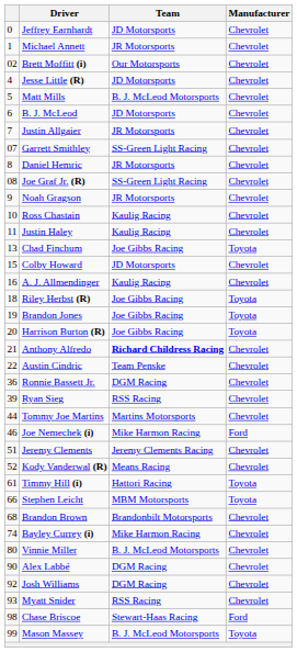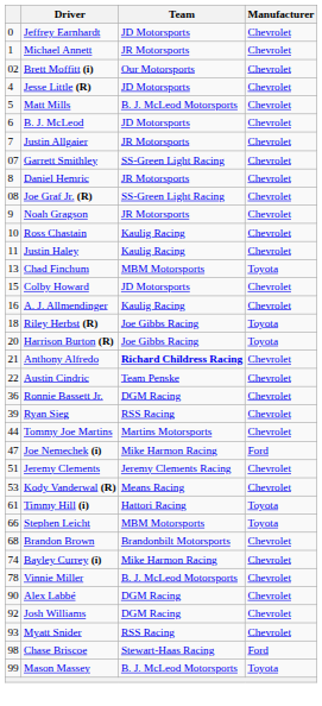 <table class="wikitable" style="font-size:95%">
 <tr>
 <th></th>
 <th>Driver</th>
 <th>Team</th>
 <th>Manufacturer</th>
 </tr>
 <tr>
 <td>0</td>
 <td><a href='#'>Jeffrey Earnhardt</a></td>
 <td><a href='#'>JD Motorsports</a></td>
 <td><a href='#'>Chevrolet</a></td>
 </tr>
 <tr>
 <td>1</td>
 <td><a href='#'>Michael Annett</a></td>
 <td><a href='#'>JR Motorsports</a></td>
 <td><a href='#'>Chevrolet</a></td>
 </tr>
 <tr>
 <td>02</td>
 <td><a href='#'>Brett Moffitt</a> <strong>(i)</strong></td>
 <td><a href='#'>Our Motorsports</a></td>
 <td><a href='#'>Chevrolet</a></td>
 </tr>
 <tr>
 <td>4</td>
 <td><a href='#'>Jesse Little</a> <strong>(R)</strong></td>
 <td><a href='#'>JD Motorsports</a></td>
 <td><a href='#'>Chevrolet</a></td>
 </tr>
 <tr>
 <td>5</td>
 <td><a href='#'>Matt Mills</a></td>
 <td><a href='#'>B. J. McLeod Motorsports</a></td>
 <td><a href='#'>Chevrolet</a></td>
 </tr>
 <tr>
 <td>6</td>
 <td><a href='#'>B. J. McLeod</a></td>
 <td><a href='#'>JD Motorsports</a></td>
 <td><a href='#'>Chevrolet</a></td>
 </tr>
 <tr>
 <td>7</td>
 <td><a href='#'>Justin Allgaier</a></td>
 <td><a href='#'>JR Motorsports</a></td>
 <td><a href='#'>Chevrolet</a></td>
 </tr>
 <tr>
 <td>07</td>
 <td><a href='#'>Garrett Smithley</a></td>
 <td><a href='#'>SS-Green Light Racing</a></td>
 <td><a href='#'>Chevrolet</a></td>
 </tr>
 <tr>
 <td>8</td>
 <td><a href='#'>Daniel Hemric</a></td>
 <td><a href='#'>JR Motorsports</a></td>
 <td><a href='#'>Chevrolet</a></td>
 </tr>
 <tr>
 <td>08</td>
 <td><a href='#'>Joe Graf Jr.</a> <strong>(R)</strong></td>
 <td><a href='#'>SS-Green Light Racing</a></td>
 <td><a href='#'>Chevrolet</a></td>
 </tr>
 <tr>
 <td>9</td>
 <td><a href='#'>Noah Gragson</a></td>
 <td><a href='#'>JR Motorsports</a></td>
 <td><a href='#'>Chevrolet</a></td>
 </tr>
 <tr>
 <td>10</td>
 <td><a href='#'>Ross Chastain</a></td>
 <td><a href='#'>Kaulig Racing</a></td>
 <td><a href='#'>Chevrolet</a></td>
 </tr>
 <tr>
 <td>11</td>
 <td><a href='#'>Justin Haley</a></td>
 <td><a href='#'>Kaulig Racing</a></td>
 <td><a href='#'>Chevrolet</a></td>
 </tr>
 <tr>
 <td>13</td>
 <td><a href='#'>Chad Finchum</a></td>
-<td><a href='#'>Joe Gibbs Racing</a></td>
+<td><a href='#'>MBM Motorsports</a></td>
 <td><a href='#'>Toyota</a></td>
 </tr>
 <tr>
 <td>15</td>
 <td><a href='#'>Colby Howard</a></td>
 <td><a href='#'>JD Motorsports</a></td>
 <td><a href='#'>Chevrolet</a></td>
 </tr>
 <tr>
 <td>16</td>
 <td><a href='#'>A. J. Allmendinger</a></td>
 <td><a href='#'>Kaulig Racing</a></td>
 <td><a href='#'>Chevrolet</a></td>
 </tr>
 <tr>
 <td>18</td>
 <td><a href='#'>Riley Herbst</a> <strong>(R)</strong></td>
-<td><a href='#'>Joe Gibbs Racing</a></td>
-<td><a href='#'>Toyota</a></td>
-</tr>
-<tr>
-<td>19</td>
-<td><a href='#'>Brandon Jones</a></td>
 <td><a href='#'>Joe Gibbs Racing</a></td>
 <td><a href='#'>Toyota</a></td>
 </tr>
 <tr>
 <td>20</td>
 <td><a href='#'>Harrison Burton</a> <strong>(R)</strong></td>
 <td><a href='#'>Joe Gibbs Racing</a></td>
 <td><a href='#'>Toyota</a></td>
 </tr>
 <tr>
 <td>21</td>
 <td><a href='#'>Anthony Alfredo</a></td>
 <td><strong><a href='#'>Richard Childress Racing</a></strong></td>
 <td><a href='#'>Chevrolet</a></td>
 </tr>
 <tr>
 <td>22</td>
 <td><a href='#'>Austin Cindric</a></td>
 <td><a href='#'>Team Penske</a></td>
 <td><a href='#'>Chevrolet</a></td>
 </tr>
 <tr>
 <td>36</td>
 <td><a href='#'>Ronnie Bassett Jr.</a></td>
 <td><a href='#'>DGM Racing</a></td>
 <td><a href='#'>Chevrolet</a></td>
 </tr>
 <tr>
 <td>39</td>
 <td><a href='#'>Ryan Sieg</a></td>
 <td><a href='#'>RSS Racing</a></td>
 <td><a href='#'>Chevrolet</a></td>
 </tr>
 <tr>
 <td>44</td>
 <td><a href='#'>Tommy Joe Martins</a></td>
 <td><a href='#'>Martins Motorsports</a></td>
 <td><a href='#'>Chevrolet</a></td>
 </tr>
 <tr>
-<td>46</td>
+<td>47</td>
 <td><a href='#'>Joe Nemechek</a> <strong>(i)</strong></td>
 <td><a href='#'>Mike Harmon Racing</a></td>
 <td><a href='#'>Ford</a></td>
 </tr>
 <tr>
 <td>51</td>
 <td><a href='#'>Jeremy Clements</a></td>
 <td><a href='#'>Jeremy Clements Racing</a></td>
 <td><a href='#'>Chevrolet</a></td>
 </tr>
 <tr>
-<td>52</td>
+<td>53</td>
 <td><a href='#'>Kody Vanderwal</a> <strong>(R)</strong></td>
 <td><a href='#'>Means Racing</a></td>
 <td><a href='#'>Chevrolet</a></td>
 </tr>
 <tr>
 <td>61</td>
 <td><a href='#'>Timmy Hill</a> <strong>(i)</strong></td>
 <td><a href='#'>Hattori Racing</a></td>
 <td><a href='#'>Toyota</a></td>
 </tr>
 <tr>
 <td>66</td>
 <td><a href='#'>Stephen Leicht</a></td>
 <td><a href='#'>MBM Motorsports</a></td>
 <td><a href='#'>Toyota</a></td>
 </tr>
 <tr>
 <td>68</td>
 <td><a href='#'>Brandon Brown</a></td>
 <td><a href='#'>Brandonbilt Motorsports</a></td>
 <td><a href='#'>Chevrolet</a></td>
 </tr>
 <tr>
 <td>74</td>
 <td><a href='#'>Bayley Currey</a> <strong>(i)</strong></td>
 <td><a href='#'>Mike Harmon Racing</a></td>
 <td><a href='#'>Chevrolet</a></td>
 </tr>
 <tr>
-<td>80</td>
+<td>78</td>
 <td><a href='#'>Vinnie Miller</a></td>
 <td><a href='#'>B. J. McLeod Motorsports</a></td>
 <td><a href='#'>Chevrolet</a></td>
 </tr>
 <tr>
 <td>90</td>
 <td><a href='#'>Alex Labbé</a></td>
 <td><a href='#'>DGM Racing</a></td>
 <td><a href='#'>Chevrolet</a></td>
 </tr>
 <tr>
 <td>92</td>
 <td><a href='#'>Josh Williams</a></td>
 <td><a href='#'>DGM Racing</a></td>
 <td><a href='#'>Chevrolet</a></td>
 </tr>
 <tr>
 <td>93</td>
 <td><a href='#'>Myatt Snider</a></td>
 <td><a href='#'>RSS Racing</a></td>
 <td><a href='#'>Chevrolet</a></td>
 </tr>
 <tr>
 <td>98</td>
 <td><a href='#'>Chase Briscoe</a></td>
 <td><a href='#'>Stewart-Haas Racing</a></td>
 <td><a href='#'>Ford</a></td>
 </tr>
 <tr>
 <td>99</td>
 <td><a href='#'>Mason Massey</a></td>
 <td><a href='#'>B. J. McLeod Motorsports</a></td>
 <td><a href='#'>Toyota</a></td>
 </tr>
 <tr>
 <th colspan="4"></th>
 </tr>
 </table>
